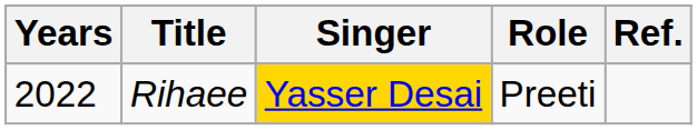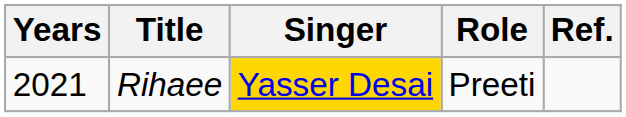 <table class="wikitable sortable plainrowheaders">
 <tr>
 <th scope="col">Years</th>
 <th scope="col">Title</th>
 <th scope="col">Singer</th>
 <th scope="col">Role</th>
 <th scope="col" class="unsortable">Ref.</th>
 </tr>
 <tr>
-<td>2022</td>
+<td>2021</td>
 <td><em>Rihaee</em></td>
 <td style="background: gold;"><a href='#'>Yasser Desai</a></td>
 <td>Preeti</td>
 <td></td>
 </tr>
 </table>
